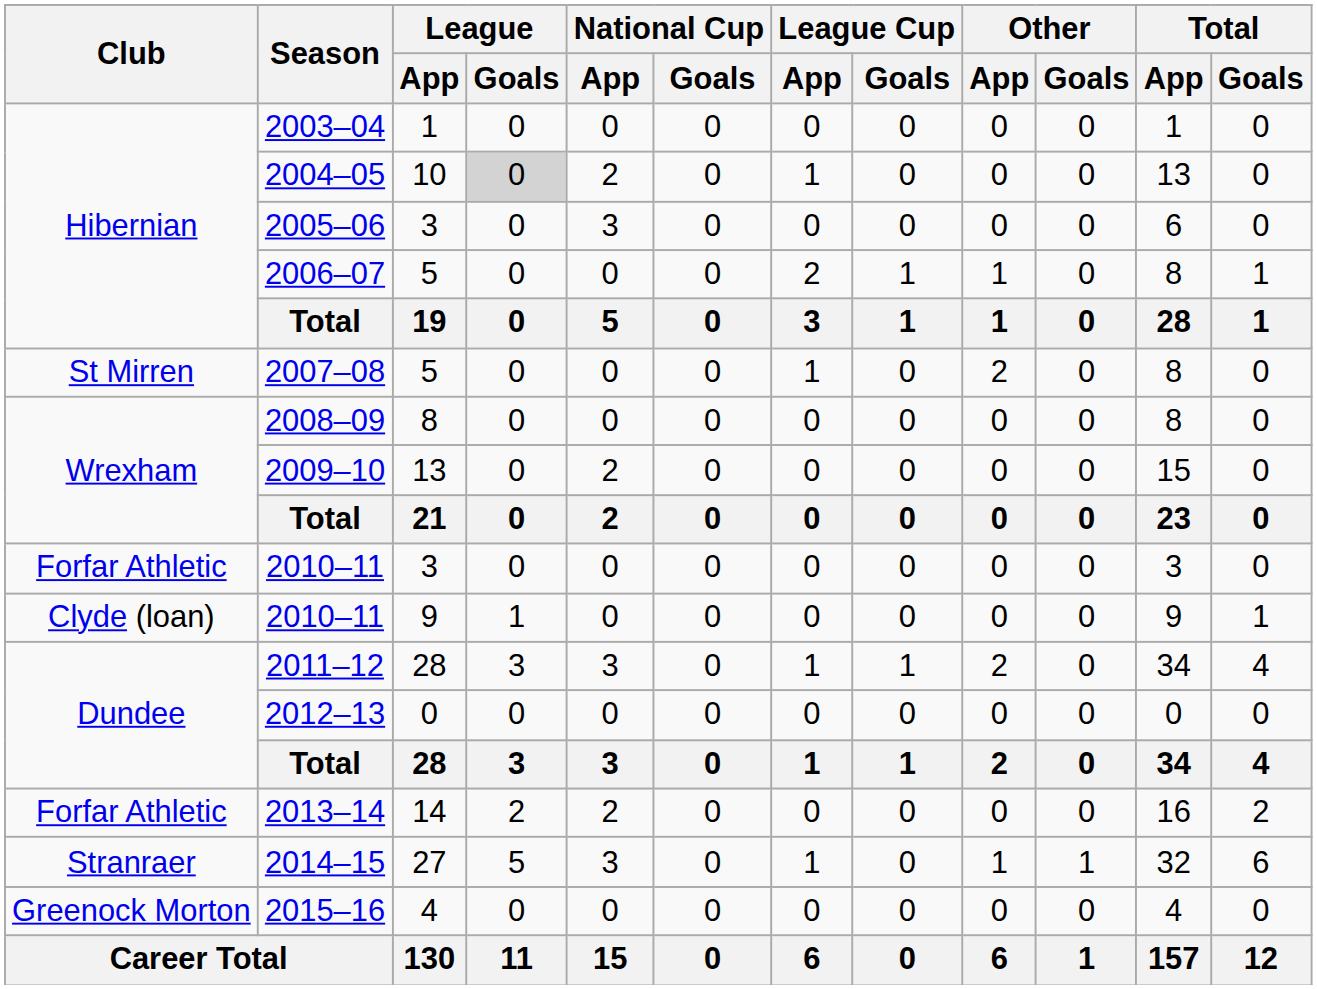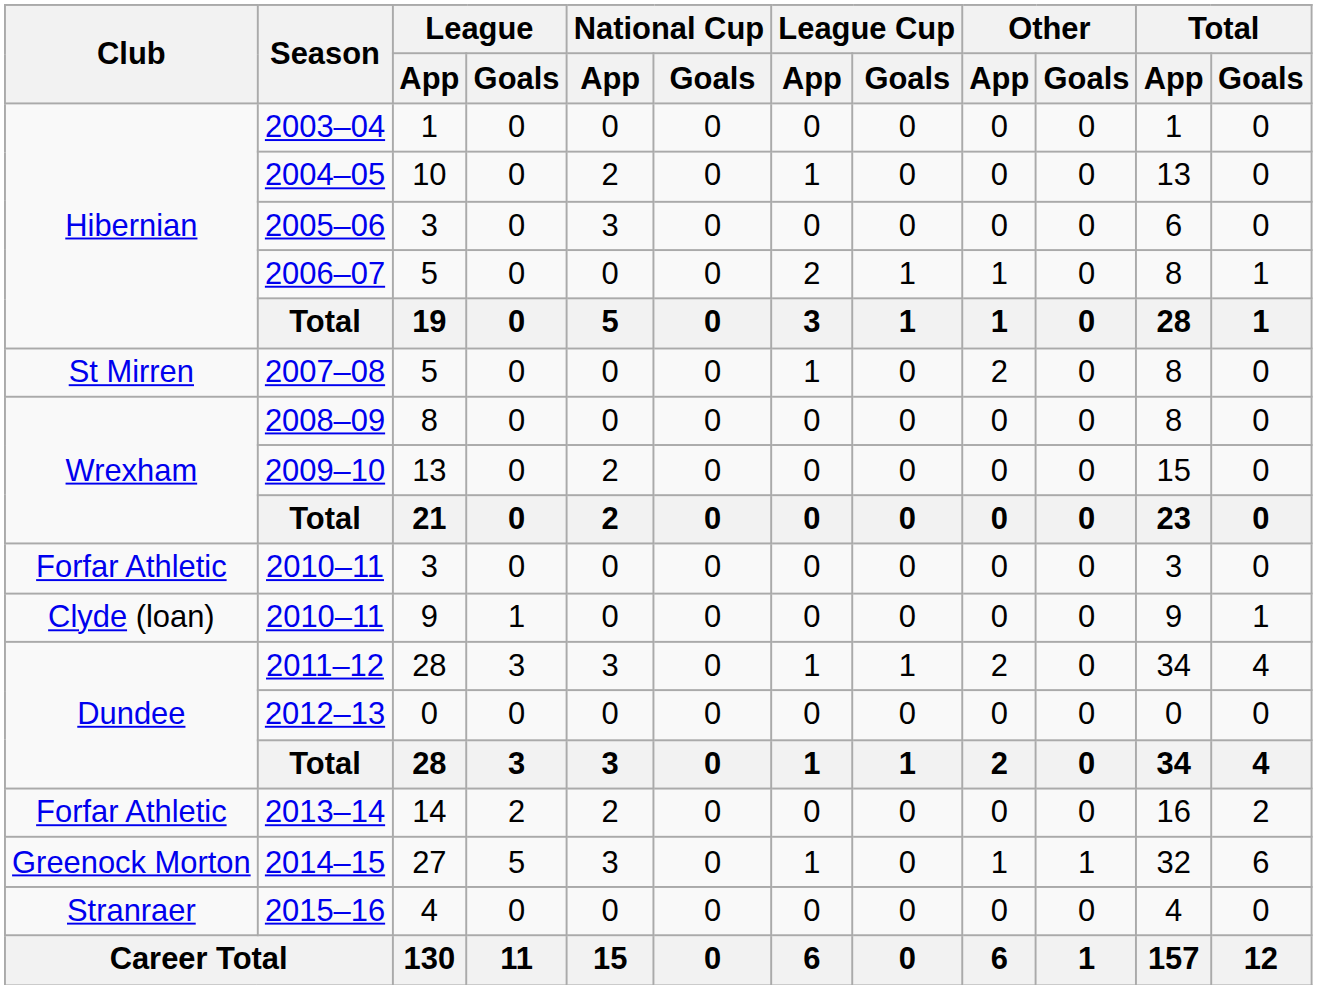 <table class="wikitable" style="font-size:100%; text-align:center">
 <tr>
 <th rowspan=2>Club</th>
 <th rowspan=2>Season</th>
 <th colspan=2>League</th>
 <th colspan=2>National Cup</th>
 <th colspan=2>League Cup</th>
 <th colspan=2>Other</th>
 <th colspan=2>Total</th>
 </tr>
 <tr>
 <th>App</th>
 <th>Goals</th>
 <th>App</th>
 <th>Goals</th>
 <th>App</th>
 <th>Goals</th>
 <th>App</th>
 <th>Goals</th>
 <th>App</th>
 <th>Goals</th>
 </tr>
 <tr>
 <td rowspan=5><a href='#'>Hibernian</a></td>
 <td><a href='#'>2003–04</a></td>
 <td>1</td>
 <td>0</td>
 <td>0</td>
 <td>0</td>
 <td>0</td>
 <td>0</td>
 <td>0</td>
 <td>0</td>
 <td>1</td>
 <td>0</td>
 </tr>
 <tr>
 <td><a href='#'>2004–05</a></td>
 <td>10</td>
-<td style="background: lightgrey;">0</td>
+<td>0</td>
 <td>2</td>
 <td>0</td>
 <td>1</td>
 <td>0</td>
 <td>0</td>
 <td>0</td>
 <td>13</td>
 <td>0</td>
 </tr>
 <tr>
 <td><a href='#'>2005–06</a></td>
 <td>3</td>
 <td>0</td>
 <td>3</td>
 <td>0</td>
 <td>0</td>
 <td>0</td>
 <td>0</td>
 <td>0</td>
 <td>6</td>
 <td>0</td>
 </tr>
 <tr>
 <td><a href='#'>2006–07</a></td>
 <td>5</td>
 <td>0</td>
 <td>0</td>
 <td>0</td>
 <td>2</td>
 <td>1</td>
 <td>1</td>
 <td>0</td>
 <td>8</td>
 <td>1</td>
 </tr>
 <tr>
 <th>Total</th>
 <th>19</th>
 <th>0</th>
 <th>5</th>
 <th>0</th>
 <th>3</th>
 <th>1</th>
 <th>1</th>
 <th>0</th>
 <th>28</th>
 <th>1</th>
 </tr>
 <tr>
 <td rowspan=1><a href='#'>St Mirren</a></td>
 <td><a href='#'>2007–08</a></td>
 <td>5</td>
 <td>0</td>
 <td>0</td>
 <td>0</td>
 <td>1</td>
 <td>0</td>
 <td>2</td>
 <td>0</td>
 <td>8</td>
 <td>0</td>
 </tr>
 <tr>
 <td rowspan=3><a href='#'>Wrexham</a></td>
 <td><a href='#'>2008–09</a></td>
 <td>8</td>
 <td>0</td>
 <td>0</td>
 <td>0</td>
 <td>0</td>
 <td>0</td>
 <td>0</td>
 <td>0</td>
 <td>8</td>
 <td>0</td>
 </tr>
 <tr>
 <td><a href='#'>2009–10</a></td>
 <td>13</td>
 <td>0</td>
 <td>2</td>
 <td>0</td>
 <td>0</td>
 <td>0</td>
 <td>0</td>
 <td>0</td>
 <td>15</td>
 <td>0</td>
 </tr>
 <tr>
 <th>Total</th>
 <th>21</th>
 <th>0</th>
 <th>2</th>
 <th>0</th>
 <th>0</th>
 <th>0</th>
 <th>0</th>
 <th>0</th>
 <th>23</th>
 <th>0</th>
 </tr>
 <tr>
 <td rowspan=1><a href='#'>Forfar Athletic</a></td>
 <td><a href='#'>2010–11</a></td>
 <td>3</td>
 <td>0</td>
 <td>0</td>
 <td>0</td>
 <td>0</td>
 <td>0</td>
 <td>0</td>
 <td>0</td>
 <td>3</td>
 <td>0</td>
 </tr>
 <tr>
 <td rowspan=1><a href='#'>Clyde</a> (loan)</td>
 <td><a href='#'>2010–11</a></td>
 <td>9</td>
 <td>1</td>
 <td>0</td>
 <td>0</td>
 <td>0</td>
 <td>0</td>
 <td>0</td>
 <td>0</td>
 <td>9</td>
 <td>1</td>
 </tr>
 <tr>
 <td rowspan=3><a href='#'>Dundee</a></td>
 <td><a href='#'>2011–12</a></td>
 <td>28</td>
 <td>3</td>
 <td>3</td>
 <td>0</td>
 <td>1</td>
 <td>1</td>
 <td>2</td>
 <td>0</td>
 <td>34</td>
 <td>4</td>
 </tr>
 <tr>
 <td><a href='#'>2012–13</a></td>
 <td>0</td>
 <td>0</td>
 <td>0</td>
 <td>0</td>
 <td>0</td>
 <td>0</td>
 <td>0</td>
 <td>0</td>
 <td>0</td>
 <td>0</td>
 </tr>
 <tr>
 <th>Total</th>
 <th>28</th>
 <th>3</th>
 <th>3</th>
 <th>0</th>
 <th>1</th>
 <th>1</th>
 <th>2</th>
 <th>0</th>
 <th>34</th>
 <th>4</th>
 </tr>
 <tr>
 <td rowspan=1><a href='#'>Forfar Athletic</a></td>
 <td><a href='#'>2013–14</a></td>
 <td>14</td>
 <td>2</td>
 <td>2</td>
 <td>0</td>
 <td>0</td>
 <td>0</td>
 <td>0</td>
 <td>0</td>
 <td>16</td>
 <td>2</td>
 </tr>
 <tr>
-<td rowspan=1><a href='#'>Stranraer</a></td>
+<td rowspan=1><a href='#'>Greenock Morton</a></td>
 <td><a href='#'>2014–15</a></td>
 <td>27</td>
 <td>5</td>
 <td>3</td>
 <td>0</td>
 <td>1</td>
 <td>0</td>
 <td>1</td>
 <td>1</td>
 <td>32</td>
 <td>6</td>
 </tr>
 <tr>
-<td rowspan=1><a href='#'>Greenock Morton</a></td>
+<td rowspan=1><a href='#'>Stranraer</a></td>
 <td><a href='#'>2015–16</a></td>
 <td>4</td>
 <td>0</td>
 <td>0</td>
 <td>0</td>
 <td>0</td>
 <td>0</td>
 <td>0</td>
 <td>0</td>
 <td>4</td>
 <td>0</td>
 </tr>
 <tr>
 <th colspan="2">Career Total</th>
 <th>130</th>
 <th>11</th>
 <th>15</th>
 <th>0</th>
 <th>6</th>
 <th>0</th>
 <th>6</th>
 <th>1</th>
 <th>157</th>
 <th>12</th>
 </tr>
 </table>
